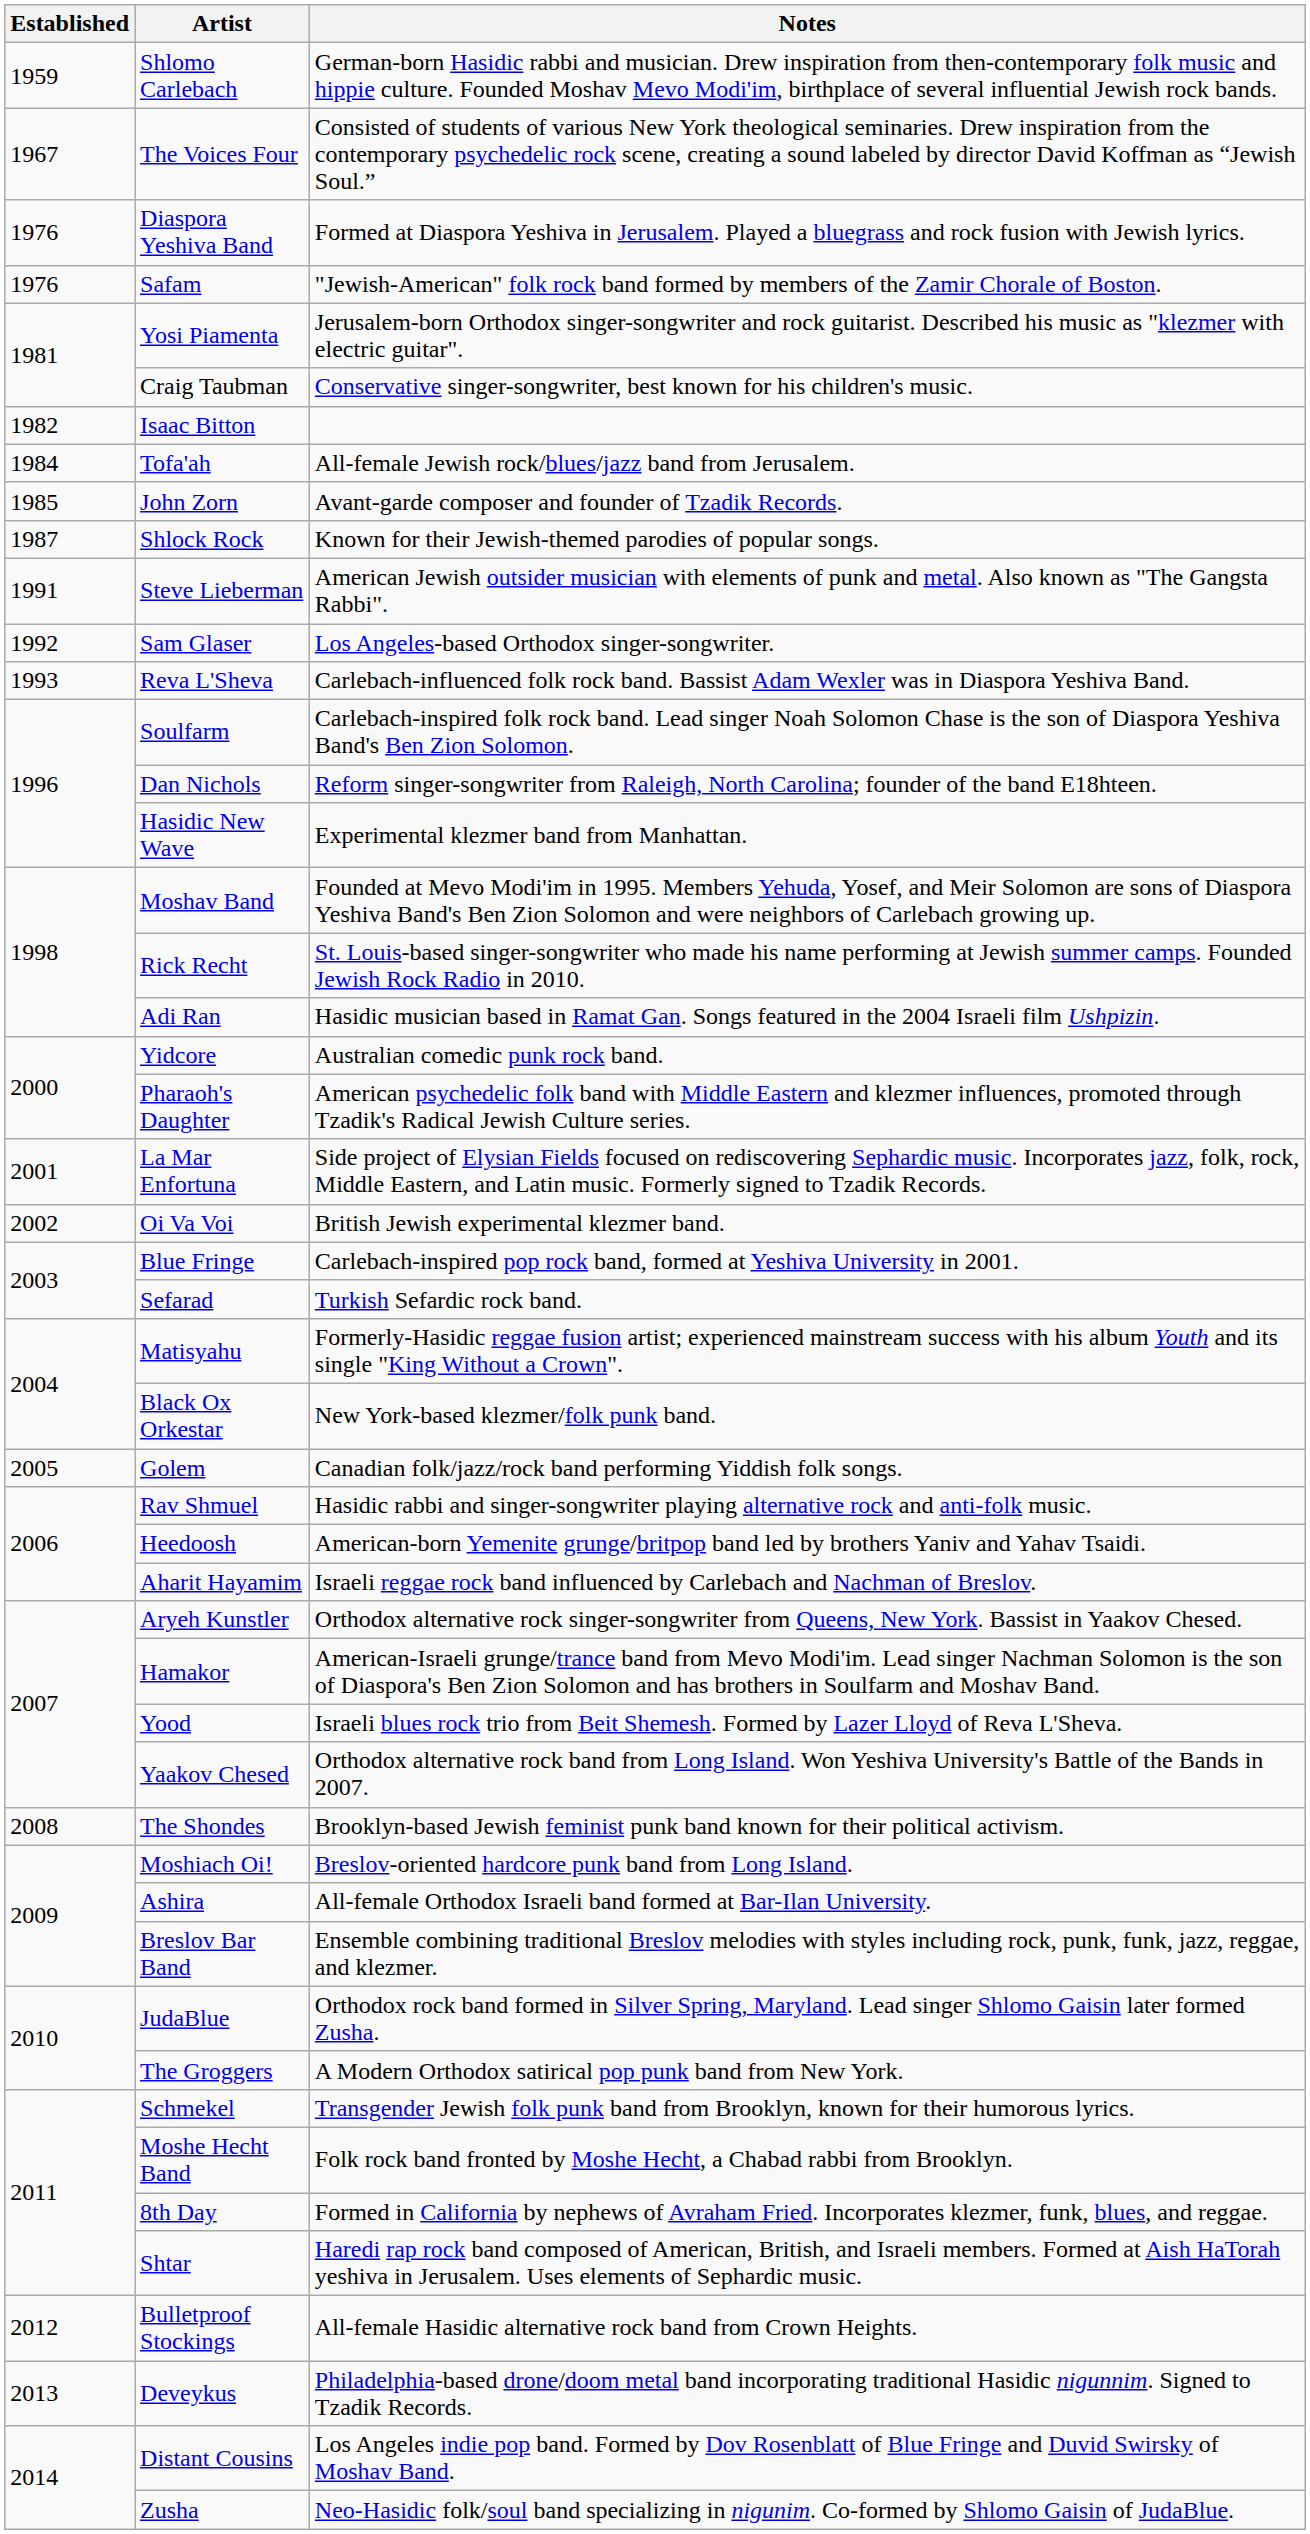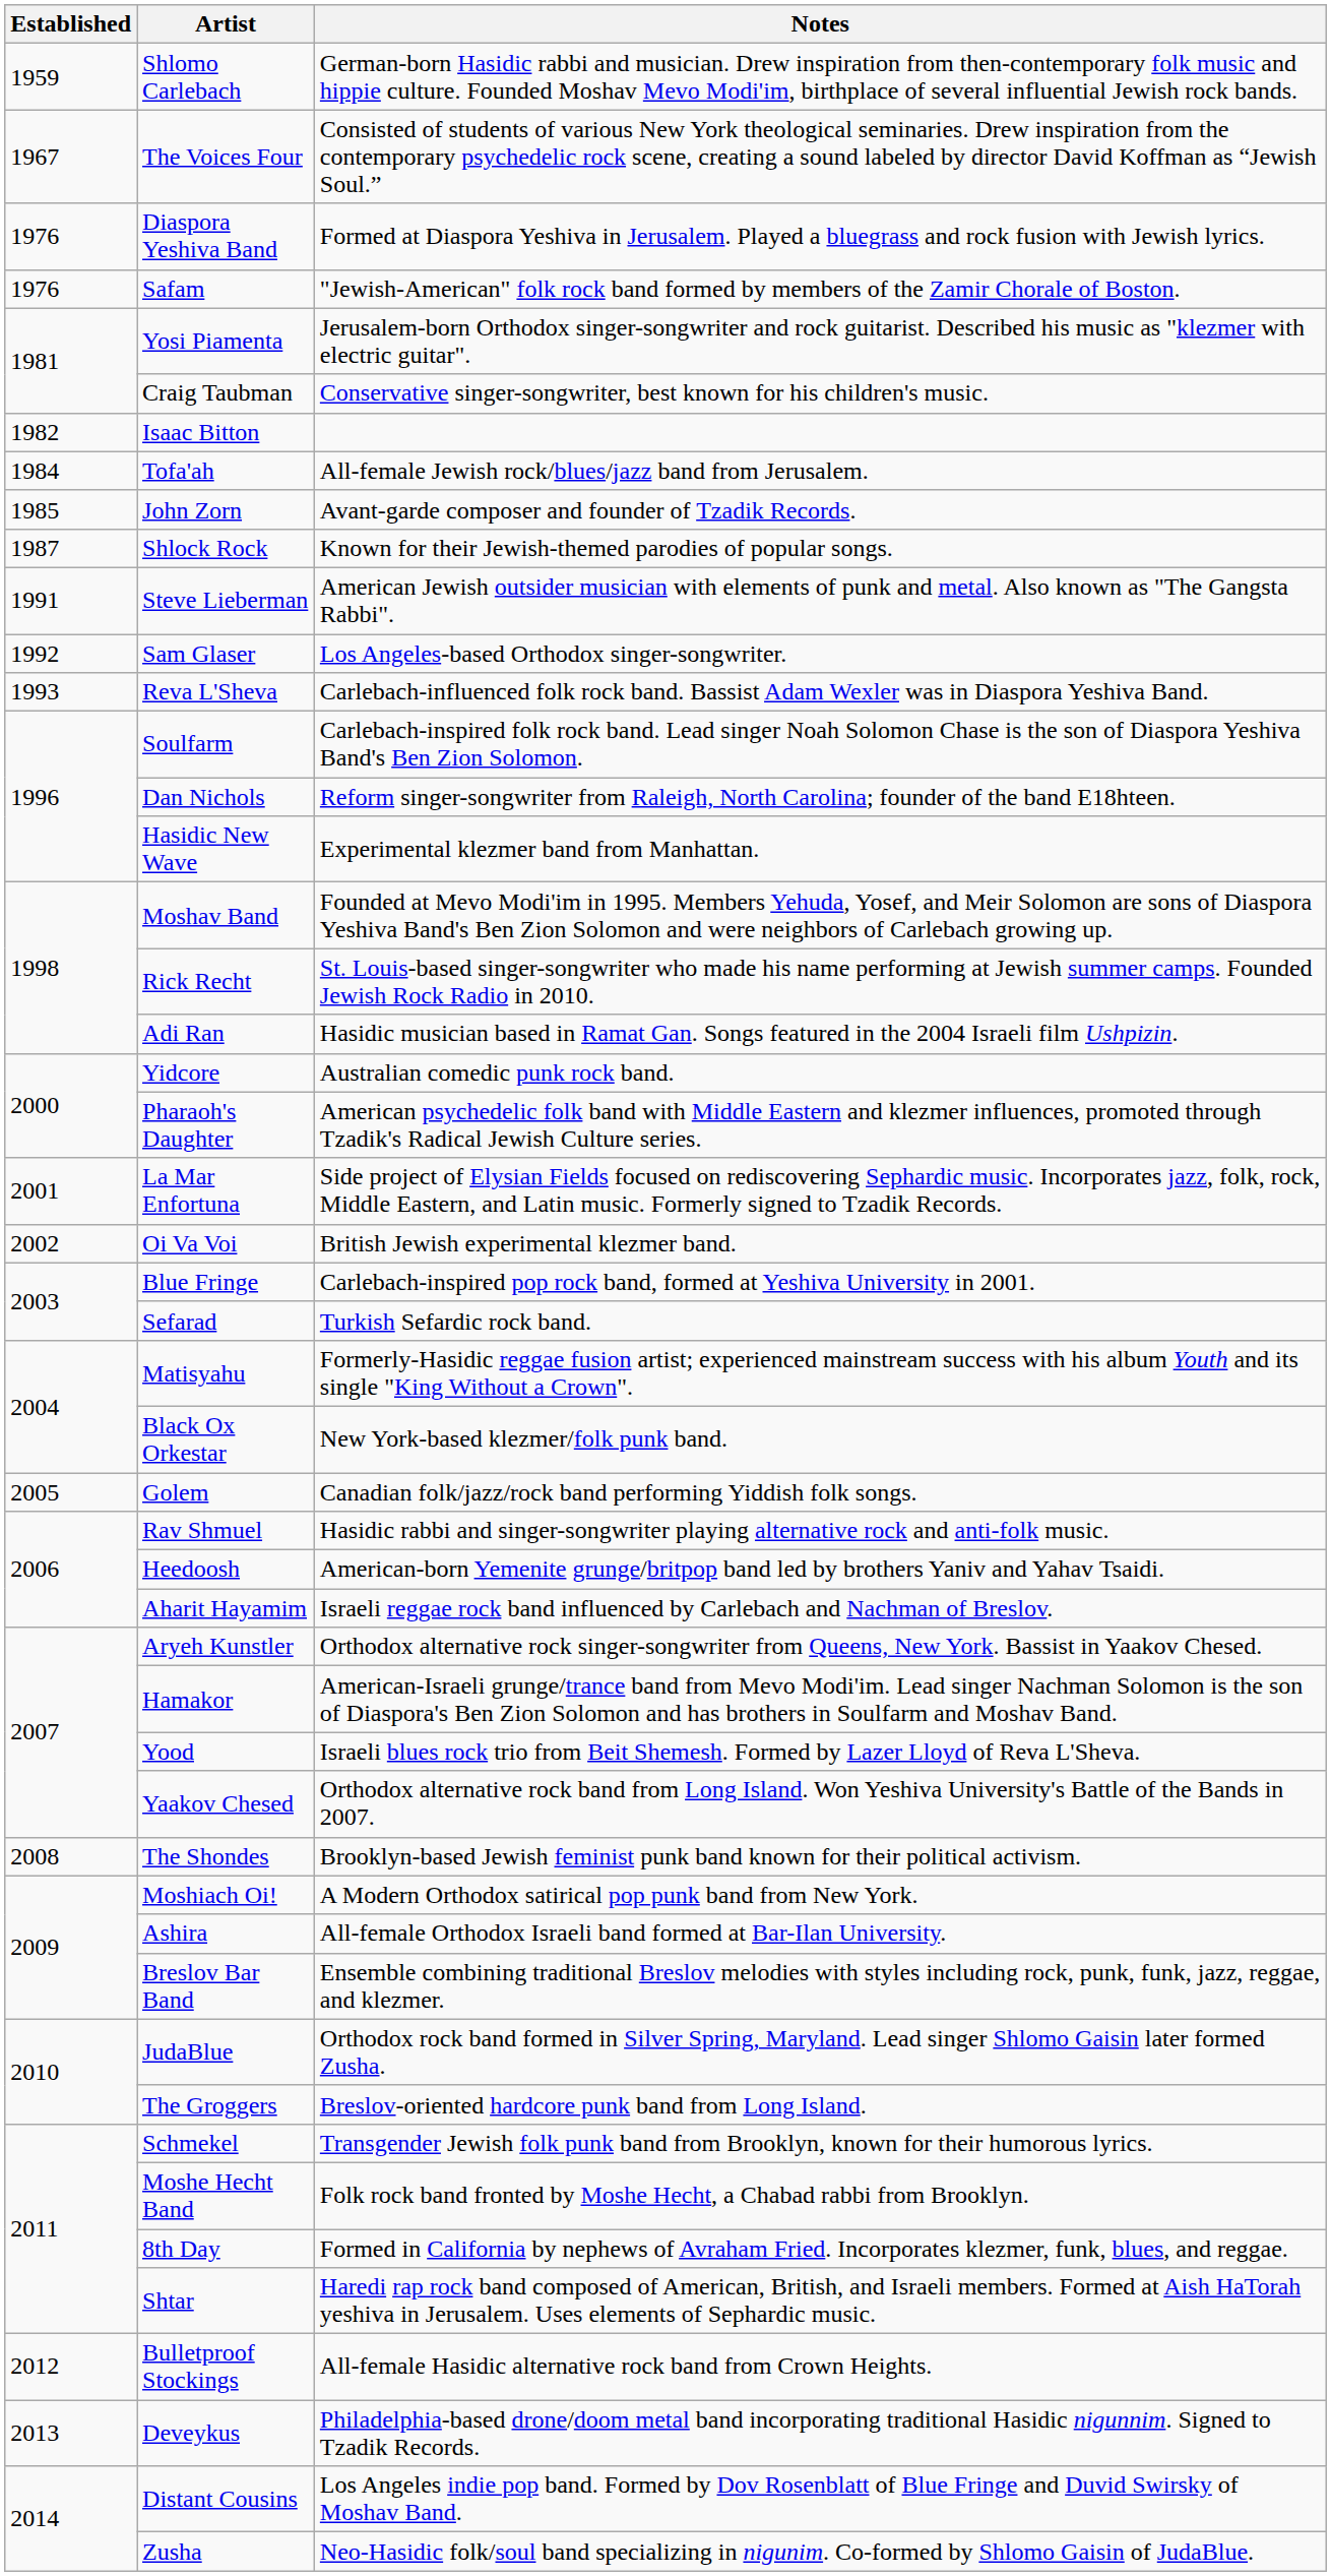 <table class="wikitable">
 <tr>
 <th>Established</th>
 <th>Artist</th>
 <th>Notes</th>
 </tr>
 <tr>
 <td>1959</td>
 <td><a href='#'>Shlomo Carlebach</a></td>
 <td>German-born <a href='#'>Hasidic</a> rabbi and musician. Drew inspiration from then-contemporary <a href='#'>folk music</a> and <a href='#'>hippie</a> culture. Founded Moshav <a href='#'>Mevo Modi'im</a>, birthplace of several influential Jewish rock bands.</td>
 </tr>
 <tr>
 <td>1967</td>
 <td><a href='#'>The Voices Four</a></td>
 <td>Consisted of students of various New York theological seminaries. Drew inspiration from the contemporary <a href='#'>psychedelic rock</a> scene, creating a sound labeled by director David Koffman as “Jewish Soul.”</td>
 </tr>
 <tr>
 <td>1976</td>
 <td><a href='#'>Diaspora Yeshiva Band</a></td>
 <td>Formed at Diaspora Yeshiva in <a href='#'>Jerusalem</a>. Played a <a href='#'>bluegrass</a> and rock fusion with Jewish lyrics.</td>
 </tr>
 <tr>
 <td>1976</td>
 <td><a href='#'>Safam</a></td>
 <td>"Jewish-American" <a href='#'>folk rock</a> band formed by members of the <a href='#'>Zamir Chorale of Boston</a>.</td>
 </tr>
 <tr>
 <td rowspan="2">1981</td>
 <td><a href='#'>Yosi Piamenta</a></td>
 <td>Jerusalem-born Orthodox singer-songwriter and rock guitarist. Described his music as "<a href='#'>klezmer</a> with electric guitar".</td>
 </tr>
 <tr>
 <td>Craig Taubman</td>
 <td><a href='#'>Conservative</a> singer-songwriter, best known for his children's music.</td>
 </tr>
 <tr>
 <td>1982</td>
 <td><a href='#'>Isaac Bitton</a></td>
 <td></td>
 </tr>
 <tr>
 <td>1984</td>
 <td><a href='#'>Tofa'ah</a></td>
 <td>All-female Jewish rock/<a href='#'>blues</a>/<a href='#'>jazz</a> band from Jerusalem.</td>
 </tr>
 <tr>
 <td>1985</td>
 <td><a href='#'>John Zorn</a></td>
 <td>Avant-garde composer and founder of <a href='#'>Tzadik Records</a>.</td>
 </tr>
 <tr>
 <td>1987</td>
 <td><a href='#'>Shlock Rock</a></td>
 <td>Known for their Jewish-themed parodies of popular songs.</td>
 </tr>
 <tr>
 <td>1991</td>
 <td><a href='#'>Steve Lieberman</a></td>
 <td>American Jewish <a href='#'>outsider musician</a> with elements of punk and <a href='#'>metal</a>. Also known as "The Gangsta Rabbi".</td>
 </tr>
 <tr>
 <td>1992</td>
 <td><a href='#'>Sam Glaser</a></td>
 <td><a href='#'>Los Angeles</a>-based Orthodox singer-songwriter.</td>
 </tr>
 <tr>
 <td>1993</td>
 <td><a href='#'>Reva L'Sheva</a></td>
 <td>Carlebach-influenced folk rock band. Bassist <a href='#'>Adam Wexler</a> was in Diaspora Yeshiva Band.</td>
 </tr>
 <tr>
 <td rowspan="3">1996</td>
 <td><a href='#'>Soulfarm</a></td>
 <td>Carlebach-inspired folk rock band. Lead singer Noah Solomon Chase is the son of Diaspora Yeshiva Band's <a href='#'>Ben Zion Solomon</a>.</td>
 </tr>
 <tr>
 <td><a href='#'>Dan Nichols</a></td>
 <td><a href='#'>Reform</a> singer-songwriter from <a href='#'>Raleigh, North Carolina</a>; founder of the band E18hteen.</td>
 </tr>
 <tr>
 <td><a href='#'>Hasidic New Wave</a></td>
 <td>Experimental klezmer band from Manhattan.</td>
 </tr>
 <tr>
 <td rowspan="3">1998</td>
 <td><a href='#'>Moshav Band</a></td>
 <td>Founded at Mevo Modi'im in 1995. Members <a href='#'>Yehuda</a>, Yosef, and Meir Solomon are sons of Diaspora Yeshiva Band's Ben Zion Solomon and were neighbors of Carlebach growing up.</td>
 </tr>
 <tr>
 <td><a href='#'>Rick Recht</a></td>
 <td><a href='#'>St. Louis</a>-based singer-songwriter who made his name performing at Jewish <a href='#'>summer camps</a>. Founded <a href='#'>Jewish Rock Radio</a> in 2010.</td>
 </tr>
 <tr>
 <td><a href='#'>Adi Ran</a></td>
 <td>Hasidic musician based in <a href='#'>Ramat Gan</a>. Songs featured in the 2004 Israeli film <em><a href='#'>Ushpizin</a></em>.</td>
 </tr>
 <tr>
 <td rowspan="2">2000</td>
 <td><a href='#'>Yidcore</a></td>
 <td>Australian comedic <a href='#'>punk rock</a> band.</td>
 </tr>
 <tr>
 <td><a href='#'>Pharaoh's Daughter</a></td>
 <td>American <a href='#'>psychedelic folk</a> band with <a href='#'>Middle Eastern</a> and klezmer influences, promoted through Tzadik's Radical Jewish Culture series.</td>
 </tr>
 <tr>
 <td>2001</td>
 <td><a href='#'>La Mar Enfortuna</a></td>
 <td>Side project of <a href='#'>Elysian Fields</a> focused on rediscovering <a href='#'>Sephardic music</a>. Incorporates <a href='#'>jazz</a>, folk, rock, Middle Eastern, and Latin music. Formerly signed to Tzadik Records.</td>
 </tr>
 <tr>
 <td>2002</td>
 <td><a href='#'>Oi Va Voi</a></td>
 <td>British Jewish experimental klezmer band.</td>
 </tr>
 <tr>
 <td rowspan="2">2003</td>
 <td><a href='#'>Blue Fringe</a></td>
 <td>Carlebach-inspired <a href='#'>pop rock</a> band, formed at <a href='#'>Yeshiva University</a> in 2001.</td>
 </tr>
 <tr>
 <td><a href='#'>Sefarad</a></td>
 <td><a href='#'>Turkish</a> Sefardic rock band.</td>
 </tr>
 <tr>
 <td rowspan="2">2004</td>
 <td><a href='#'>Matisyahu</a></td>
 <td>Formerly-Hasidic <a href='#'>reggae fusion</a> artist; experienced mainstream success with his album <em><a href='#'>Youth</a></em> and its single "<a href='#'>King Without a Crown</a>".</td>
 </tr>
 <tr>
 <td><a href='#'>Black Ox Orkestar</a></td>
 <td>New York-based klezmer/<a href='#'>folk punk</a> band.</td>
 </tr>
 <tr>
 <td>2005</td>
 <td><a href='#'>Golem</a></td>
 <td>Canadian folk/jazz/rock band performing Yiddish folk songs.</td>
 </tr>
 <tr>
 <td rowspan="3">2006</td>
 <td><a href='#'>Rav Shmuel</a></td>
 <td>Hasidic rabbi and singer-songwriter playing <a href='#'>alternative rock</a> and <a href='#'>anti-folk</a> music.</td>
 </tr>
 <tr>
 <td><a href='#'>Heedoosh</a></td>
 <td>American-born <a href='#'>Yemenite</a> <a href='#'>grunge</a>/<a href='#'>britpop</a> band led by brothers Yaniv and Yahav Tsaidi.</td>
 </tr>
 <tr>
 <td><a href='#'>Aharit Hayamim</a></td>
 <td>Israeli <a href='#'>reggae rock</a> band influenced by Carlebach and <a href='#'>Nachman of Breslov</a>.</td>
 </tr>
 <tr>
 <td rowspan="4">2007</td>
 <td><a href='#'>Aryeh Kunstler</a></td>
 <td>Orthodox alternative rock singer-songwriter from <a href='#'>Queens, New York</a>. Bassist in Yaakov Chesed.</td>
 </tr>
 <tr>
 <td><a href='#'>Hamakor</a></td>
 <td>American-Israeli grunge/<a href='#'>trance</a> band from Mevo Modi'im. Lead singer Nachman Solomon is the son of Diaspora's Ben Zion Solomon and has brothers in Soulfarm and Moshav Band.</td>
 </tr>
 <tr>
 <td><a href='#'>Yood</a></td>
 <td>Israeli <a href='#'>blues rock</a> trio from <a href='#'>Beit Shemesh</a>. Formed by <a href='#'>Lazer Lloyd</a> of Reva L'Sheva.</td>
 </tr>
 <tr>
 <td><a href='#'>Yaakov Chesed</a></td>
 <td>Orthodox alternative rock band from <a href='#'>Long Island</a>. Won Yeshiva University's Battle of the Bands in 2007.</td>
 </tr>
 <tr>
 <td>2008</td>
 <td><a href='#'>The Shondes</a></td>
 <td>Brooklyn-based Jewish <a href='#'>feminist</a> punk band known for their political activism.</td>
 </tr>
 <tr>
 <td rowspan="3">2009</td>
 <td><a href='#'>Moshiach Oi!</a></td>
-<td><a href='#'>Breslov</a>-oriented <a href='#'>hardcore punk</a> band from <a href='#'>Long Island</a>.</td>
+<td>A Modern Orthodox satirical <a href='#'>pop punk</a> band from New York.</td>
 </tr>
 <tr>
 <td><a href='#'>Ashira</a></td>
 <td>All-female Orthodox Israeli band formed at <a href='#'>Bar-Ilan University</a>.</td>
 </tr>
 <tr>
 <td><a href='#'>Breslov Bar Band</a></td>
 <td>Ensemble combining traditional <a href='#'>Breslov</a> melodies with styles including rock, punk, funk, jazz, reggae, and klezmer.</td>
 </tr>
 <tr>
 <td rowspan="2">2010</td>
 <td><a href='#'>JudaBlue</a></td>
 <td>Orthodox rock band formed in <a href='#'>Silver Spring, Maryland</a>. Lead singer <a href='#'>Shlomo Gaisin</a> later formed <a href='#'>Zusha</a>.</td>
 </tr>
 <tr>
 <td><a href='#'>The Groggers</a></td>
-<td>A Modern Orthodox satirical <a href='#'>pop punk</a> band from New York.</td>
+<td><a href='#'>Breslov</a>-oriented <a href='#'>hardcore punk</a> band from <a href='#'>Long Island</a>.</td>
 </tr>
 <tr>
 <td rowspan="4">2011</td>
 <td><a href='#'>Schmekel</a></td>
 <td><a href='#'>Transgender</a> Jewish <a href='#'>folk punk</a> band from Brooklyn, known for their humorous lyrics.</td>
 </tr>
 <tr>
 <td><a href='#'>Moshe Hecht Band</a></td>
 <td>Folk rock band fronted by <a href='#'>Moshe Hecht</a>, a Chabad rabbi from Brooklyn.</td>
 </tr>
 <tr>
 <td><a href='#'>8th Day</a></td>
 <td>Formed in <a href='#'>California</a> by nephews of <a href='#'>Avraham Fried</a>. Incorporates klezmer, funk, <a href='#'>blues</a>, and reggae.</td>
 </tr>
 <tr>
 <td><a href='#'>Shtar</a></td>
 <td><a href='#'>Haredi</a> <a href='#'>rap rock</a> band composed of American, British, and Israeli members. Formed at <a href='#'>Aish HaTorah</a> yeshiva in Jerusalem. Uses elements of Sephardic music.</td>
 </tr>
 <tr>
 <td>2012</td>
 <td><a href='#'>Bulletproof Stockings</a></td>
 <td>All-female Hasidic alternative rock band from Crown Heights.</td>
 </tr>
 <tr>
 <td>2013</td>
 <td><a href='#'>Deveykus</a></td>
 <td><a href='#'>Philadelphia</a>-based <a href='#'>drone</a>/<a href='#'>doom metal</a> band incorporating traditional Hasidic <em><a href='#'>nigunnim</a></em>. Signed to Tzadik Records.</td>
 </tr>
 <tr>
 <td rowspan="2">2014</td>
 <td><a href='#'>Distant Cousins</a></td>
 <td>Los Angeles <a href='#'>indie pop</a> band. Formed by <a href='#'>Dov Rosenblatt</a> of <a href='#'>Blue Fringe</a> and <a href='#'>Duvid Swirsky</a> of <a href='#'>Moshav Band</a>.</td>
 </tr>
 <tr>
 <td><a href='#'>Zusha</a></td>
 <td><a href='#'>Neo-Hasidic</a> folk/<a href='#'>soul</a> band specializing in <em><a href='#'>nigunim</a></em>. Co-formed by <a href='#'>Shlomo Gaisin</a> of <a href='#'>JudaBlue</a>.</td>
 </tr>
 </table>
